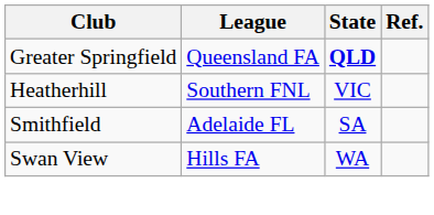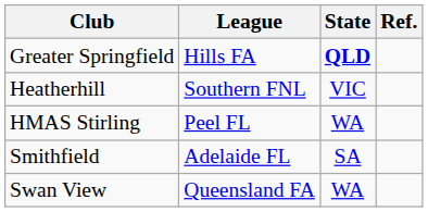 <table class="wikitable">
 <tr>
 <th>Club</th>
 <th>League</th>
 <th>State</th>
 <th>Ref.</th>
 </tr>
 <tr>
 <td> Greater Springfield</td>
-<td><a href='#'>Queensland FA</a></td>
+<td><a href='#'>Hills FA</a></td>
 <td align=center><strong><a href='#'>QLD</a></strong></td>
 <td align=center></td>
 </tr>
 <tr>
 <td> Heatherhill</td>
 <td><a href='#'>Southern FNL</a></td>
 <td align=center><a href='#'>VIC</a></td>
 <td align=center></td>
 </tr>
 <tr>
+<td> HMAS Stirling</td>
+<td><a href='#'>Peel FL</a></td>
+<td align=center><a href='#'>WA</a></td>
+<td align=center></td>
+</tr>
+<tr>
 <td> Smithfield</td>
 <td><a href='#'>Adelaide FL</a></td>
 <td align=center><a href='#'>SA</a></td>
 <td align=center></td>
 </tr>
 <tr>
 <td> Swan View</td>
-<td><a href='#'>Hills FA</a></td>
+<td><a href='#'>Queensland FA</a></td>
 <td align=center><a href='#'>WA</a></td>
 <td align=center></td>
 </tr>
 </table>
